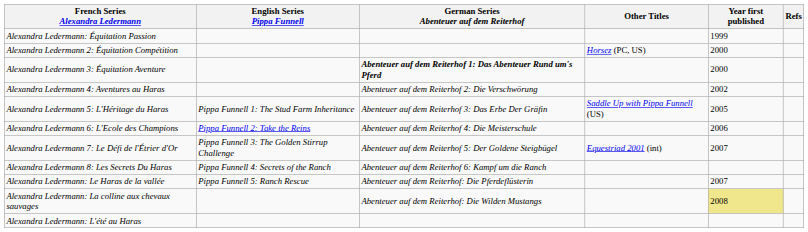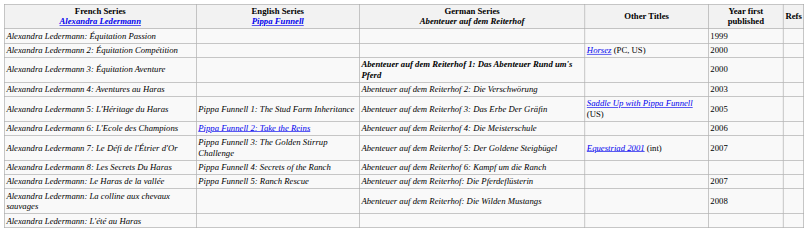 <table class="wikitable" style="min-width: 80%; font-size: 85%;">
 <tr>
 <th>French Series<br><em><a href='#'>Alexandra Ledermann</a></em></th>
 <th>English Series<br><em><a href='#'>Pippa Funnell</a></em></th>
 <th>German Series<br><em>Abenteuer auf dem Reiterhof</em></th>
 <th>Other Titles</th>
 <th>Year first published</th>
 <th>Refs</th>
 </tr>
 <tr>
 <td><em>Alexandra Ledermann: Équitation Passion</em></td>
 <td></td>
 <td></td>
 <td></td>
 <td>1999</td>
 <td></td>
 </tr>
 <tr>
 <td><em>Alexandra Ledermann 2: Équitation Compétition</em></td>
 <td></td>
 <td></td>
 <td><em><a href='#'>Horsez</a></em> (PC, US)</td>
 <td>2000</td>
 <td></td>
 </tr>
 <tr>
 <td><em>Alexandra Ledermann 3: Équitation Aventure</em></td>
 <td></td>
 <td><strong><em>Abenteuer auf dem Reiterhof 1: Das Abenteuer Rund um's Pferd</em></strong></td>
 <td></td>
 <td>2000</td>
 <td></td>
 </tr>
 <tr>
 <td><em>Alexandra Ledermann 4: Aventures au Haras</em></td>
 <td></td>
 <td><em>Abenteuer auf dem Reiterhof 2: Die Verschwörung</em></td>
 <td></td>
-<td>2002</td>
+<td>2003</td>
 <td></td>
 </tr>
 <tr>
 <td><em>Alexandra Ledermann 5: L'Héritage du Haras</em></td>
 <td><em>Pippa Funnell 1: The Stud Farm Inheritance</em></td>
 <td><em>Abenteuer auf dem Reiterhof 3: Das Erbe Der Gräfin</em></td>
 <td><em><a href='#'>Saddle Up with Pippa Funnell</a></em> (US)</td>
 <td>2005</td>
 <td></td>
 </tr>
 <tr>
 <td><em>Alexandra Ledermann 6: L'Ecole des Champions</em></td>
 <td><em><a href='#'>Pippa Funnell 2: Take the Reins</a></em></td>
 <td><em>Abenteuer auf dem Reiterhof 4: Die Meisterschule</em></td>
 <td></td>
 <td>2006</td>
 <td></td>
 </tr>
 <tr>
 <td><em>Alexandra Ledermann 7: Le Défi de l'Étrier d'Or</em></td>
 <td><em>Pippa Funnell 3: The Golden Stirrup Challenge</em></td>
 <td><em>Abenteuer auf dem Reiterhof 5: Der Goldene Steigbügel</em></td>
 <td><em><a href='#'>Equestriad 2001</a></em> (int)</td>
 <td>2007</td>
 <td></td>
 </tr>
 <tr>
 <td><em>Alexandra Ledermann 8: Les Secrets Du Haras</em></td>
 <td><em>Pippa Funnell 4: Secrets of the Ranch</em></td>
 <td><em>Abenteuer auf dem Reiterhof 6: Kampf um die Ranch</em></td>
 <td></td>
 <td></td>
 </tr>
 <tr>
 <td><em>Alexandra Ledermann: Le Haras de la vallée</em></td>
 <td><em>Pippa Funnell 5: Ranch Rescue</em></td>
 <td><em>Abenteuer auf dem Reiterhof: Die Pferdeflüsterin</em></td>
 <td></td>
 <td>2007</td>
 <td></td>
 </tr>
 <tr>
 <td><em>Alexandra Ledermann: La colline aux chevaux sauvages</em></td>
 <td></td>
 <td><em>Abenteuer auf dem Reiterhof: Die Wilden Mustangs</em></td>
 <td></td>
-<td style="background: khaki;">2008</td>
+<td>2008</td>
 <td></td>
 </tr>
 <tr>
 <td><em>Alexandra Ledermann: L'été au Haras</em></td>
 <td></td>
 <td></td>
 <td></td>
 <td></td>
 </tr>
 </table>
